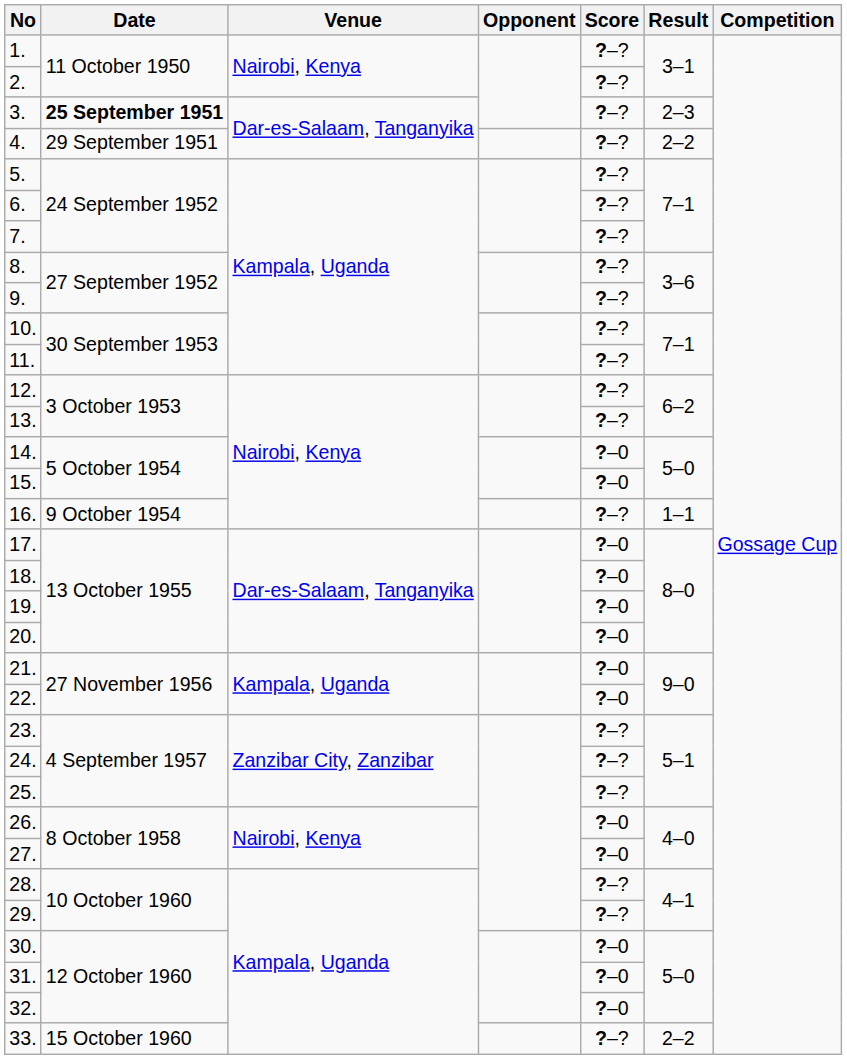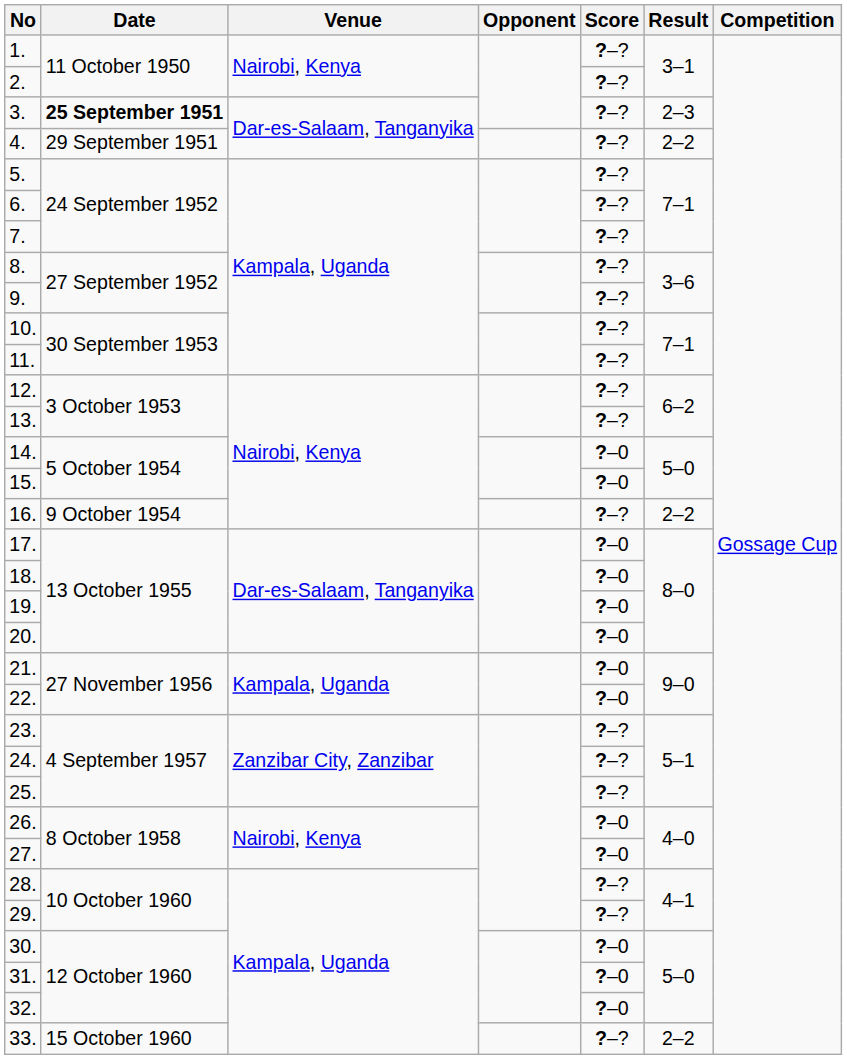 <table class="wikitable" style="font-size:85%;">
 <tr>
 <th>No</th>
 <th>Date</th>
 <th>Venue</th>
 <th>Opponent</th>
 <th>Score</th>
 <th>Result</th>
 <th>Competition</th>
 </tr>
 <tr>
 <td>1.</td>
 <td rowspan="2">11 October 1950</td>
 <td rowspan="2"><a href='#'>Nairobi</a>, <a href='#'>Kenya</a></td>
 <td rowspan="3"></td>
 <td align=center><strong>?</strong>–?</td>
 <td align=center rowspan="2">3–1</td>
 <td rowspan="33"><a href='#'>Gossage Cup</a></td>
 </tr>
 <tr>
 <td>2.</td>
 <td align=center><strong>?</strong>–?</td>
 </tr>
 <tr>
 <td>3.</td>
 <td><strong>25 September 1951</strong></td>
 <td rowspan="2"><a href='#'>Dar-es-Salaam</a>, <a href='#'>Tanganyika</a></td>
 <td align=center><strong>?</strong>–?</td>
 <td align=center>2–3</td>
 </tr>
 <tr>
 <td>4.</td>
 <td>29 September 1951</td>
 <td></td>
 <td align=center><strong>?</strong>–?</td>
 <td align=center>2–2</td>
 </tr>
 <tr>
 <td>5.</td>
 <td rowspan="3">24 September 1952</td>
 <td rowspan="7"><a href='#'>Kampala</a>, <a href='#'>Uganda</a></td>
 <td rowspan="3"></td>
 <td align=center><strong>?</strong>–?</td>
 <td align=center rowspan="3">7–1</td>
 </tr>
 <tr>
 <td>6.</td>
 <td align=center><strong>?</strong>–?</td>
 </tr>
 <tr>
 <td>7.</td>
 <td align=center><strong>?</strong>–?</td>
 </tr>
 <tr>
 <td>8.</td>
 <td rowspan="2">27 September 1952</td>
 <td rowspan="2"></td>
 <td align=center><strong>?</strong>–?</td>
 <td align=center rowspan="2">3–6</td>
 </tr>
 <tr>
 <td>9.</td>
 <td align=center><strong>?</strong>–?</td>
 </tr>
 <tr>
 <td>10.</td>
 <td rowspan="2">30 September 1953</td>
 <td rowspan="2"></td>
 <td align=center><strong>?</strong>–?</td>
 <td align=center rowspan="2">7–1</td>
 </tr>
 <tr>
 <td>11.</td>
 <td align=center><strong>?</strong>–?</td>
 </tr>
 <tr>
 <td>12.</td>
 <td rowspan="2">3 October 1953</td>
 <td rowspan="5"><a href='#'>Nairobi</a>, <a href='#'>Kenya</a></td>
 <td rowspan="2"></td>
 <td align=center><strong>?</strong>–?</td>
 <td align=center rowspan="2">6–2</td>
 </tr>
 <tr>
 <td>13.</td>
 <td align=center><strong>?</strong>–?</td>
 </tr>
 <tr>
 <td>14.</td>
 <td rowspan="2">5 October 1954</td>
 <td rowspan="2"></td>
 <td align=center><strong>?</strong>–0</td>
 <td align=center rowspan="2">5–0</td>
 </tr>
 <tr>
 <td>15.</td>
 <td align=center><strong>?</strong>–0</td>
 </tr>
 <tr>
 <td>16.</td>
 <td>9 October 1954</td>
 <td></td>
 <td align=center><strong>?</strong>–?</td>
-<td align=center>1–1</td>
+<td align=center>2–2</td>
 </tr>
 <tr>
 <td>17.</td>
 <td rowspan="4">13 October 1955</td>
 <td rowspan="4"><a href='#'>Dar-es-Salaam</a>, <a href='#'>Tanganyika</a></td>
 <td rowspan="4"></td>
 <td align=center><strong>?</strong>–0</td>
 <td align=center rowspan="4">8–0</td>
 </tr>
 <tr>
 <td>18.</td>
 <td align=center><strong>?</strong>–0</td>
 </tr>
 <tr>
 <td>19.</td>
 <td align=center><strong>?</strong>–0</td>
 </tr>
 <tr>
 <td>20.</td>
 <td align=center><strong>?</strong>–0</td>
 </tr>
 <tr>
 <td>21.</td>
 <td rowspan="2">27 November 1956</td>
 <td rowspan="2"><a href='#'>Kampala</a>, <a href='#'>Uganda</a></td>
 <td rowspan="2"></td>
 <td align=center><strong>?</strong>–0</td>
 <td align=center rowspan="2">9–0</td>
 </tr>
 <tr>
 <td>22.</td>
 <td align=center><strong>?</strong>–0</td>
 </tr>
 <tr>
 <td>23.</td>
 <td rowspan="3">4 September 1957</td>
 <td rowspan="3"><a href='#'>Zanzibar City</a>, <a href='#'>Zanzibar</a></td>
 <td rowspan="7"></td>
 <td align=center><strong>?</strong>–?</td>
 <td align=center rowspan="3">5–1</td>
 </tr>
 <tr>
 <td>24.</td>
 <td align=center><strong>?</strong>–?</td>
 </tr>
 <tr>
 <td>25.</td>
 <td align=center><strong>?</strong>–?</td>
 </tr>
 <tr>
 <td>26.</td>
 <td rowspan="2">8 October 1958</td>
 <td rowspan="2"><a href='#'>Nairobi</a>, <a href='#'>Kenya</a></td>
 <td align=center><strong>?</strong>–0</td>
 <td align=center rowspan="2">4–0</td>
 </tr>
 <tr>
 <td>27.</td>
 <td align=center><strong>?</strong>–0</td>
 </tr>
 <tr>
 <td>28.</td>
 <td rowspan="2">10 October 1960</td>
 <td rowspan="6"><a href='#'>Kampala</a>, <a href='#'>Uganda</a></td>
 <td align=center><strong>?</strong>–?</td>
 <td align=center rowspan="2">4–1</td>
 </tr>
 <tr>
 <td>29.</td>
 <td align=center><strong>?</strong>–?</td>
 </tr>
 <tr>
 <td>30.</td>
 <td rowspan="3">12 October 1960</td>
 <td rowspan="3"></td>
 <td align=center><strong>?</strong>–0</td>
 <td align=center rowspan="3">5–0</td>
 </tr>
 <tr>
 <td>31.</td>
 <td align=center><strong>?</strong>–0</td>
 </tr>
 <tr>
 <td>32.</td>
 <td align=center><strong>?</strong>–0</td>
 </tr>
 <tr>
 <td>33.</td>
 <td>15 October 1960</td>
 <td></td>
 <td align=center><strong>?</strong>–?</td>
 <td align=center>2–2</td>
 </tr>
 <tr>
 </tr>
 </table>
